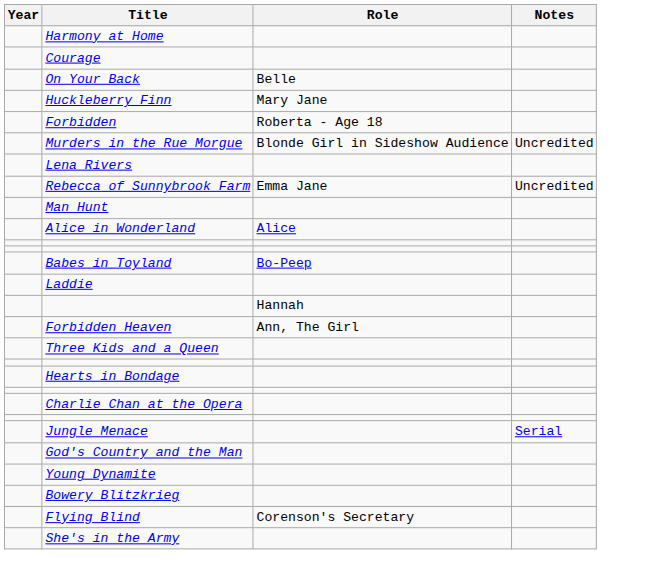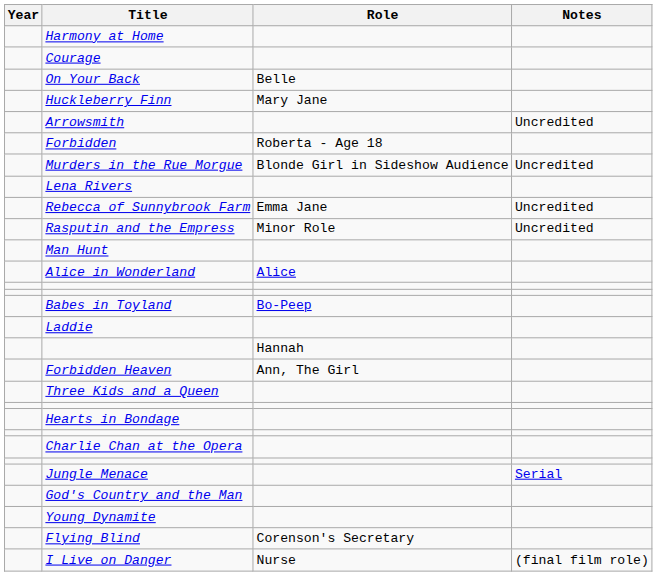 <table class="wikitable sortable">
 <tr>
 <th>Year</th>
 <th>Title</th>
 <th>Role</th>
 <th>Notes</th>
 </tr>
 <tr>
 <td></td>
 <td><em><a href='#'>Harmony at Home</a></em></td>
 <td></td>
 <td></td>
 </tr>
 <tr>
 <td></td>
 <td><em><a href='#'>Courage</a></em></td>
 <td></td>
 <td></td>
 </tr>
 <tr>
 <td></td>
 <td><em><a href='#'>On Your Back</a></em></td>
 <td>Belle</td>
 <td></td>
 </tr>
 <tr>
 <td></td>
 <td><em><a href='#'>Huckleberry Finn</a></em></td>
 <td>Mary Jane</td>
 <td></td>
 </tr>
 <tr>
 <td></td>
+<td><em><a href='#'>Arrowsmith</a></em></td>
+<td></td>
+<td>Uncredited</td>
+</tr>
+<tr>
+<td></td>
 <td><em><a href='#'>Forbidden</a></em></td>
 <td>Roberta - Age 18</td>
 <td></td>
 </tr>
 <tr>
 <td></td>
 <td><em><a href='#'>Murders in the Rue Morgue</a></em></td>
 <td>Blonde Girl in Sideshow Audience</td>
 <td>Uncredited</td>
 </tr>
 <tr>
 <td></td>
 <td><em><a href='#'>Lena Rivers</a></em></td>
 <td></td>
 <td></td>
 </tr>
 <tr>
 <td></td>
 <td><em><a href='#'>Rebecca of Sunnybrook Farm</a></em></td>
 <td>Emma Jane</td>
+<td>Uncredited</td>
+</tr>
+<tr>
+<td></td>
+<td><em><a href='#'>Rasputin and the Empress</a></em></td>
+<td>Minor Role</td>
 <td>Uncredited</td>
 </tr>
 <tr>
 <td></td>
 <td><em><a href='#'>Man Hunt</a></em></td>
 <td></td>
 <td></td>
 </tr>
 <tr>
 <td></td>
 <td><em><a href='#'>Alice in Wonderland</a></em></td>
 <td><a href='#'>Alice</a></td>
 <td></td>
 </tr>
 <tr>
 <td></td>
 <td></td>
 <td></td>
 <td></td>
 </tr>
 <tr>
 <td></td>
 <td></td>
 <td></td>
 <td></td>
 </tr>
 <tr>
 <td></td>
 <td><em><a href='#'>Babes in Toyland</a></em></td>
 <td><a href='#'>Bo-Peep</a></td>
 <td></td>
 </tr>
 <tr>
 <td></td>
 <td><em><a href='#'>Laddie</a></em></td>
 <td></td>
 <td></td>
 </tr>
 <tr>
 <td></td>
 <td></td>
 <td>Hannah</td>
 <td></td>
 </tr>
 <tr>
 <td></td>
 <td><em><a href='#'>Forbidden Heaven</a></em></td>
 <td>Ann, The Girl</td>
 <td></td>
 </tr>
 <tr>
 <td></td>
 <td><em><a href='#'>Three Kids and a Queen</a></em></td>
 <td></td>
 <td></td>
 </tr>
 <tr>
 <td></td>
 <td></td>
 <td></td>
 <td></td>
 </tr>
 <tr>
 <td></td>
 <td><em><a href='#'>Hearts in Bondage</a></em></td>
 <td></td>
 <td></td>
 </tr>
 <tr>
 <td></td>
 <td></td>
 <td></td>
 <td></td>
 </tr>
 <tr>
 <td></td>
 <td><em><a href='#'>Charlie Chan at the Opera</a></em></td>
 <td></td>
 <td></td>
 </tr>
 <tr>
 <td></td>
 <td></td>
 <td></td>
 <td></td>
 </tr>
 <tr>
 <td></td>
 <td><em><a href='#'>Jungle Menace</a></em></td>
 <td></td>
 <td><a href='#'>Serial</a></td>
 </tr>
 <tr>
 <td></td>
 <td><em><a href='#'>God's Country and the Man</a></em></td>
 <td></td>
 <td></td>
 </tr>
 <tr>
 <td></td>
 <td><em><a href='#'>Young Dynamite</a></em></td>
 <td></td>
 <td></td>
 </tr>
 <tr>
 <td></td>
-<td><em><a href='#'>Bowery Blitzkrieg</a></em></td>
-<td></td>
-<td></td>
-</tr>
-<tr>
-<td></td>
 <td><em><a href='#'>Flying Blind</a></em></td>
 <td>Corenson's Secretary</td>
 <td></td>
 </tr>
 <tr>
 <td></td>
-<td><em><a href='#'>She's in the Army</a></em></td>
-<td></td>
-<td></td>
+<td><em><a href='#'>I Live on Danger</a></em></td>
+<td>Nurse</td>
+<td>(final film role)</td>
 </tr>
 </table>
